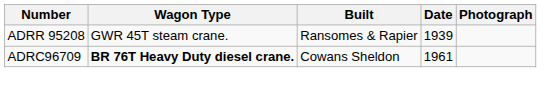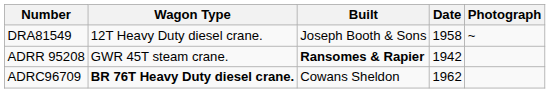 <table class="wikitable">
 <tr>
 <th>Number</th>
 <th>Wagon Type</th>
 <th>Built</th>
 <th>Date</th>
 <th>Photograph</th>
 </tr>
 <tr>
+<td>DRA81549</td>
+<td>12T Heavy Duty diesel crane.</td>
+<td>Joseph Booth & Sons</td>
+<td>1958</td>
+<td>~</td>
+</tr>
+<tr>
 <td>ADRR 95208</td>
 <td>GWR 45T steam crane.</td>
-<td>Ransomes & Rapier</td>
-<td>1939</td>
+<td><strong>Ransomes & Rapier</strong></td>
+<td>1942</td>
 <td></td>
 </tr>
 <tr>
 <td>ADRC96709</td>
 <td><strong>BR 76T Heavy Duty diesel crane.</strong></td>
 <td>Cowans Sheldon</td>
-<td>1961</td>
+<td>1962</td>
 <td></td>
 </tr>
 </table>
